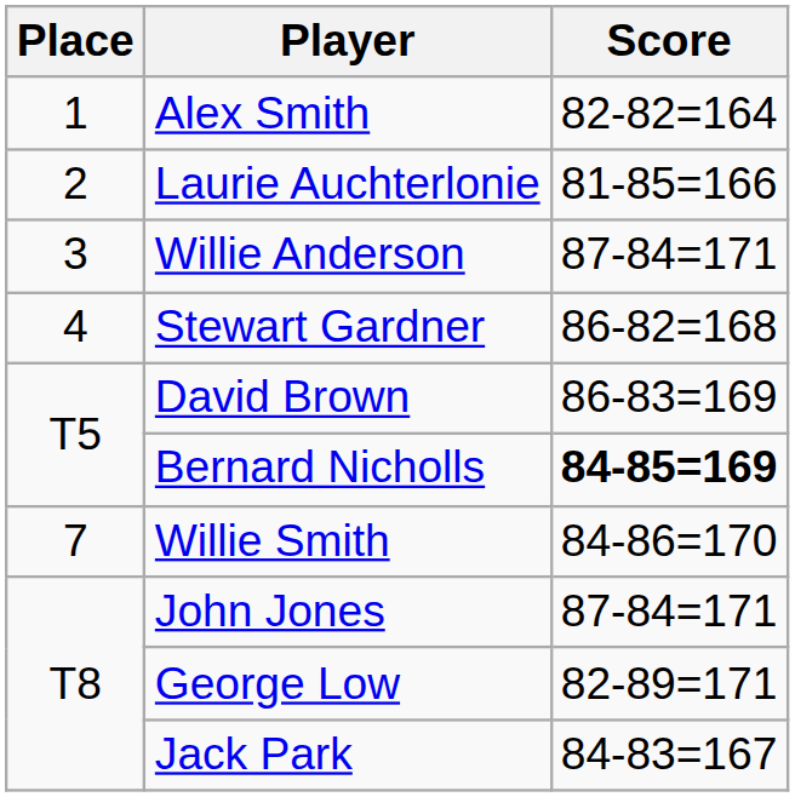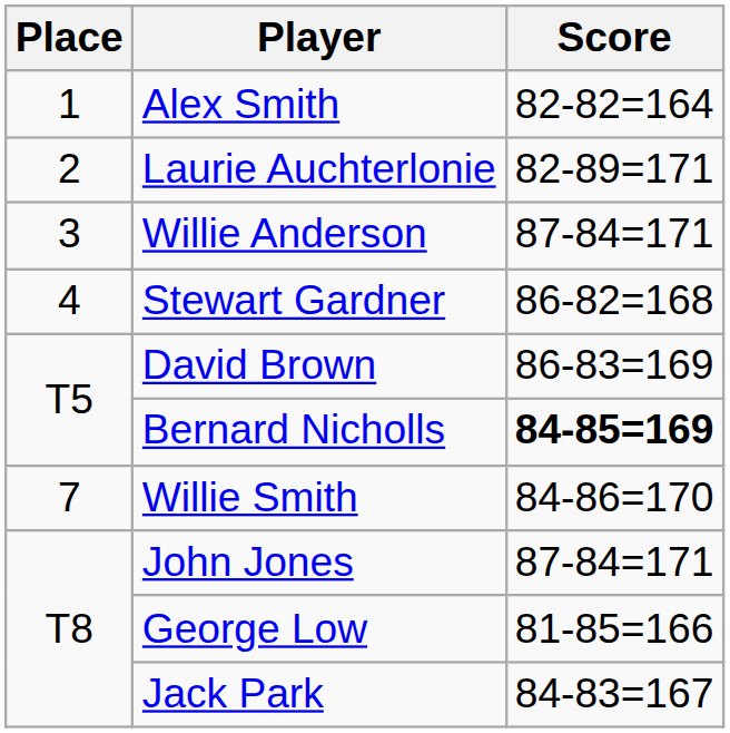 <table class=wikitable>
 <tr>
 <th>Place</th>
 <th>Player</th>
 <th>Score</th>
 </tr>
 <tr>
 <td align=center>1</td>
 <td> <a href='#'>Alex Smith</a></td>
 <td>82-82=164</td>
 </tr>
 <tr>
 <td align=center>2</td>
 <td> <a href='#'>Laurie Auchterlonie</a></td>
-<td>81-85=166</td>
+<td>82-89=171</td>
 </tr>
 <tr>
 <td align=center>3</td>
 <td> <a href='#'>Willie Anderson</a></td>
 <td>87-84=171</td>
 </tr>
 <tr>
 <td align=center>4</td>
 <td> <a href='#'>Stewart Gardner</a></td>
 <td>86-82=168</td>
 </tr>
 <tr>
 <td rowspan=2 align=center>T5</td>
 <td> <a href='#'>David Brown</a></td>
 <td>86-83=169</td>
 </tr>
 <tr>
 <td> <a href='#'>Bernard Nicholls</a></td>
 <td><strong>84-85=169</strong></td>
 </tr>
 <tr>
 <td align=center>7</td>
 <td> <a href='#'>Willie Smith</a></td>
 <td>84-86=170</td>
 </tr>
 <tr>
 <td rowspan=3 align=center>T8</td>
 <td> <a href='#'>John Jones</a></td>
 <td>87-84=171</td>
 </tr>
 <tr>
 <td> <a href='#'>George Low</a></td>
-<td>82-89=171</td>
+<td>81-85=166</td>
 </tr>
 <tr>
 <td> <a href='#'>Jack Park</a></td>
 <td>84-83=167</td>
 </tr>
 </table>
